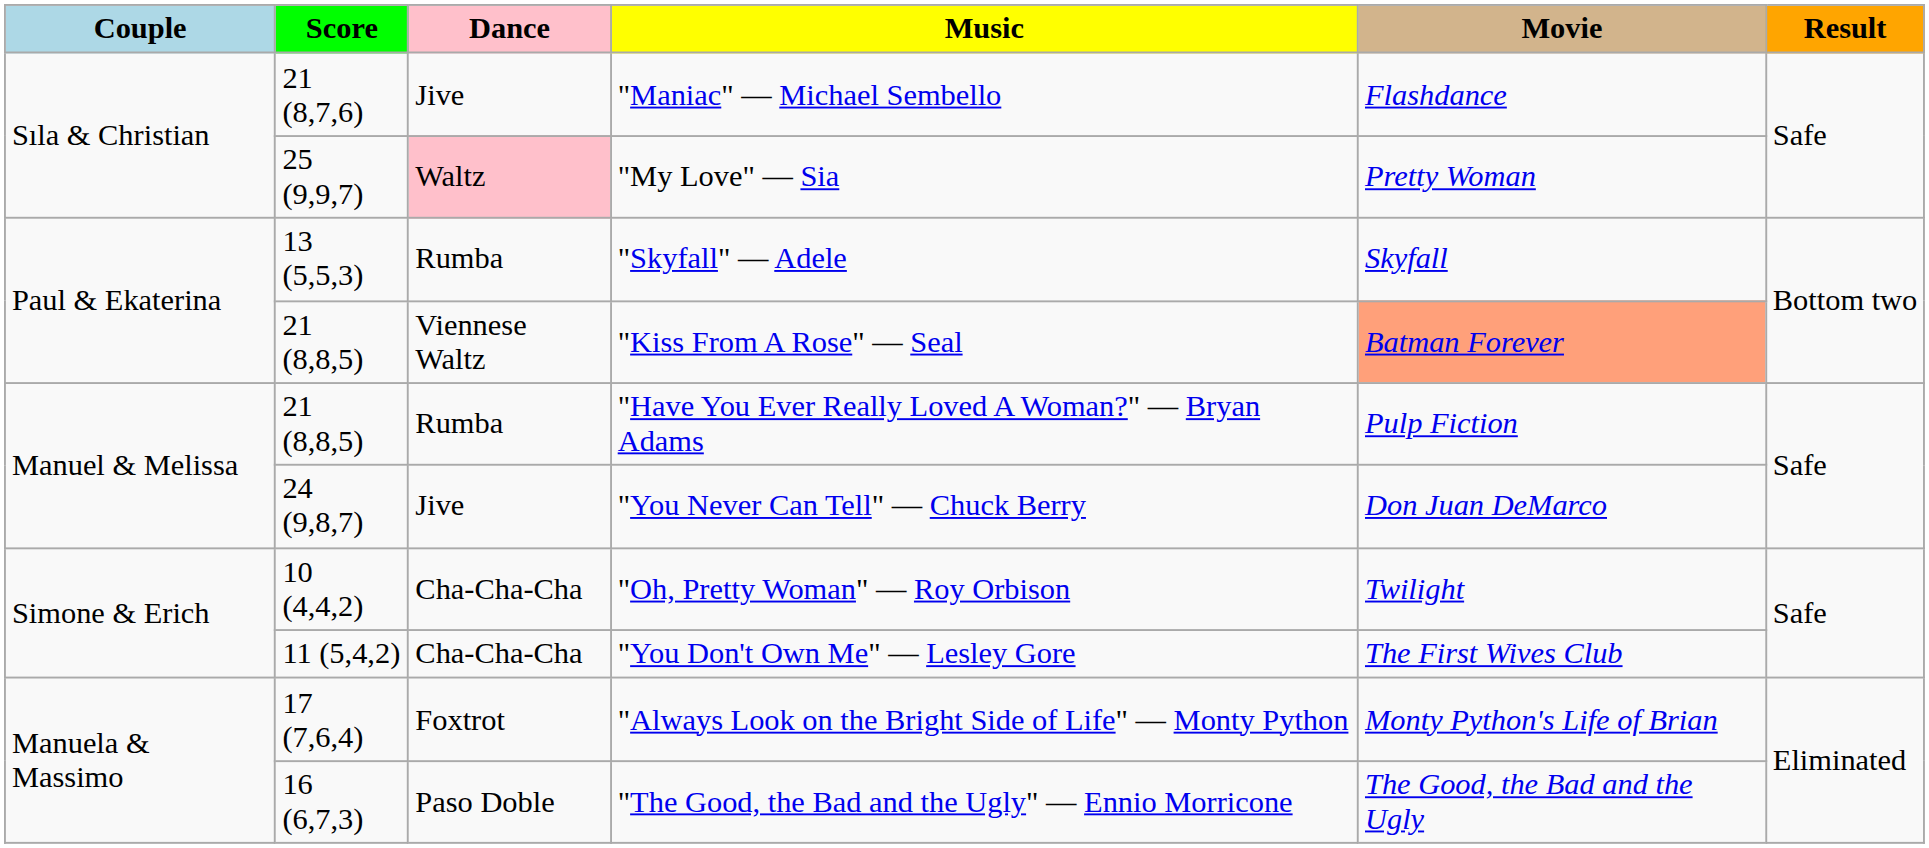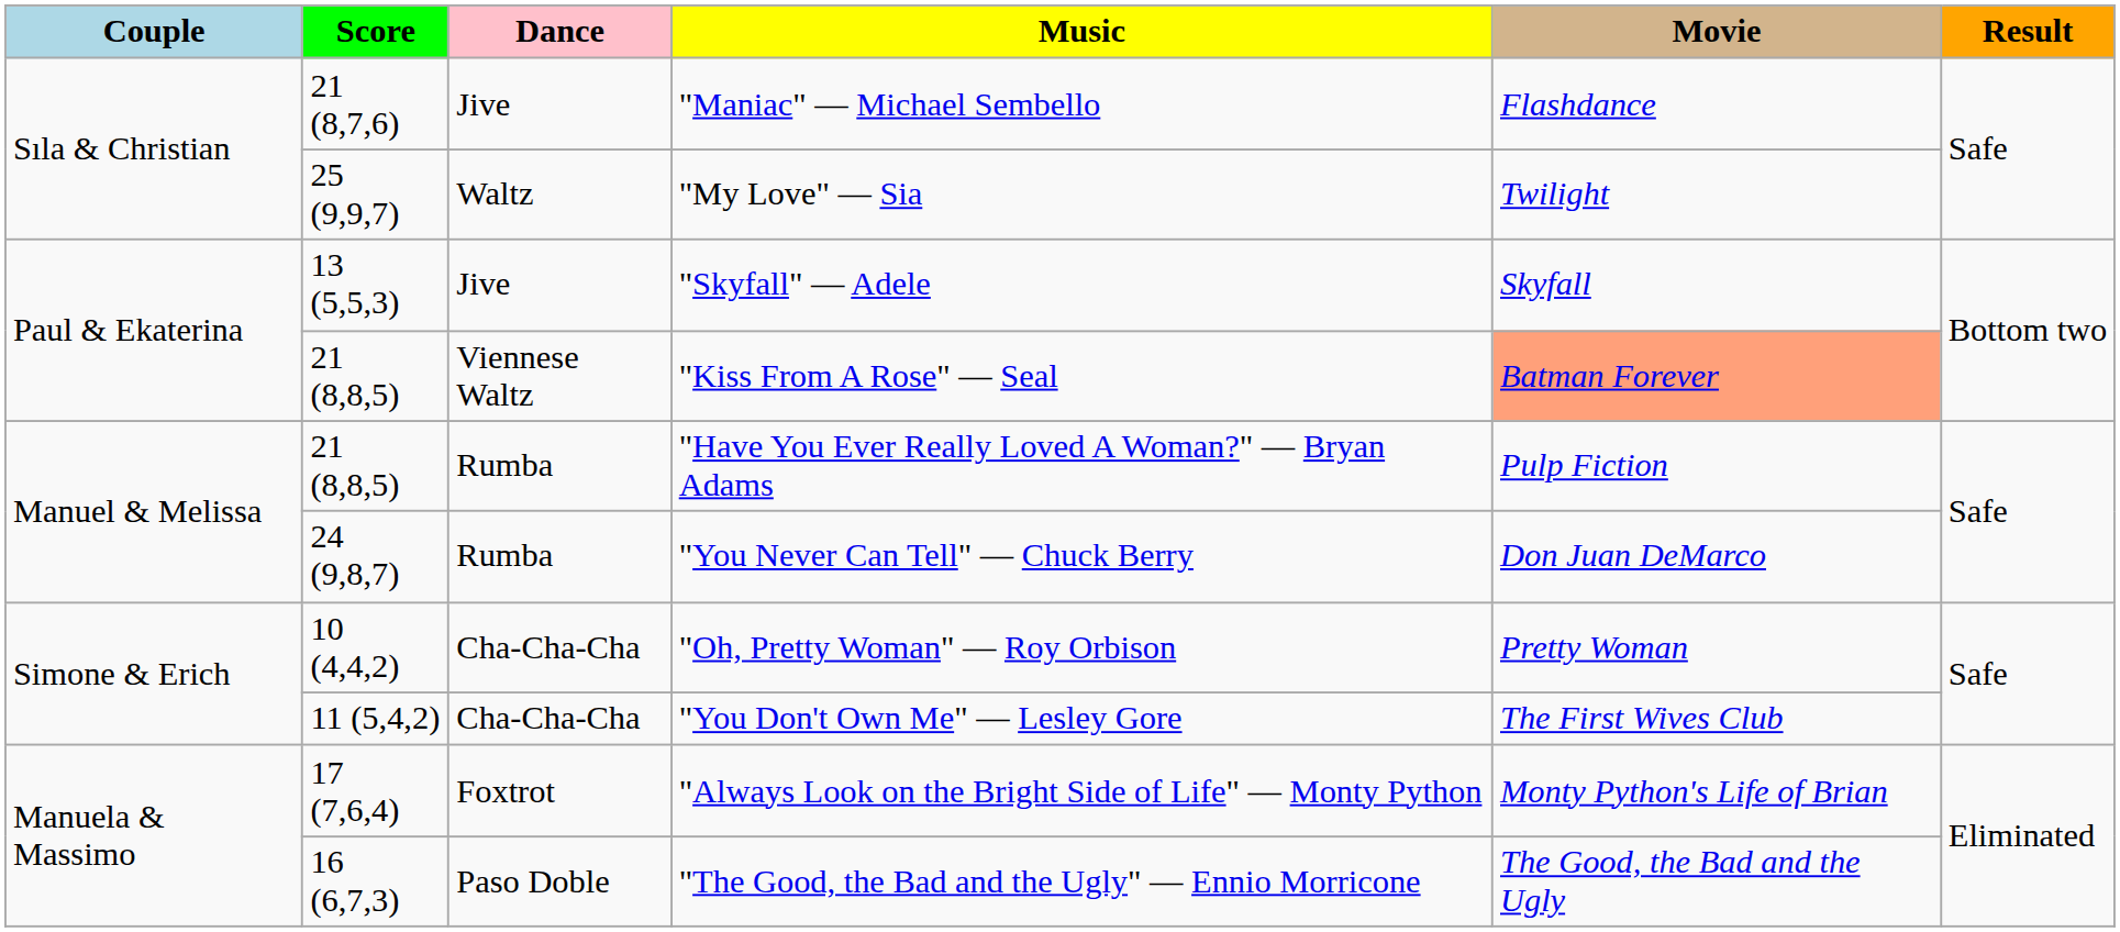 <table class="wikitable" style="width:80%;">
 <tr>
 <th style="background:lightblue;">Couple</th>
 <th style="background:lime;">Score</th>
 <th style="background:pink;">Dance</th>
 <th style="background:yellow;">Music</th>
 <th style="background:tan;">Movie</th>
 <th style="background:orange;">Result</th>
 </tr>
 <tr>
 <td rowspan=2>Sıla & Christian</td>
 <td>21 (8,7,6)</td>
 <td>Jive</td>
 <td>"<a href='#'>Maniac</a>" — <a href='#'>Michael Sembello</a></td>
 <td><em><a href='#'>Flashdance</a></em></td>
 <td rowspan=2>Safe</td>
 </tr>
 <tr>
 <td>25 (9,9,7)</td>
-<td style="background: pink;">Waltz</td>
+<td>Waltz</td>
 <td>"My Love" — <a href='#'>Sia</a></td>
-<td><em><a href='#'>Pretty Woman</a></em></td>
+<td><em><a href='#'>Twilight</a></em></td>
 </tr>
 <tr>
 <td rowspan=2>Paul & Ekaterina</td>
 <td>13 (5,5,3)</td>
-<td>Rumba</td>
+<td>Jive</td>
 <td>"<a href='#'>Skyfall</a>" — <a href='#'>Adele</a></td>
 <td><em><a href='#'>Skyfall</a></em></td>
 <td rowspan=2>Bottom two</td>
 </tr>
 <tr>
 <td>21 (8,8,5)</td>
 <td>Viennese Waltz</td>
 <td>"<a href='#'>Kiss From A Rose</a>" — <a href='#'>Seal</a></td>
 <td style="background: lightsalmon;"><em><a href='#'>Batman Forever</a></em></td>
 </tr>
 <tr>
 <td rowspan=2>Manuel & Melissa</td>
 <td>21 (8,8,5)</td>
 <td>Rumba</td>
 <td>"<a href='#'>Have You Ever Really Loved A Woman?</a>" — <a href='#'>Bryan Adams</a></td>
 <td><em><a href='#'>Pulp Fiction</a></em></td>
 <td rowspan=2>Safe</td>
 </tr>
 <tr>
 <td>24 (9,8,7)</td>
-<td>Jive</td>
+<td>Rumba</td>
 <td>"<a href='#'>You Never Can Tell</a>" — <a href='#'>Chuck Berry</a></td>
 <td><em><a href='#'>Don Juan DeMarco</a></em></td>
 </tr>
 <tr>
 <td rowspan=2>Simone & Erich</td>
 <td>10 (4,4,2)</td>
 <td>Cha-Cha-Cha</td>
 <td>"<a href='#'>Oh, Pretty Woman</a>" — <a href='#'>Roy Orbison</a></td>
-<td><em><a href='#'>Twilight</a></em></td>
+<td><em><a href='#'>Pretty Woman</a></em></td>
 <td rowspan=2>Safe</td>
 </tr>
 <tr>
 <td>11 (5,4,2)</td>
 <td>Cha-Cha-Cha</td>
 <td>"<a href='#'>You Don't Own Me</a>" — <a href='#'>Lesley Gore</a></td>
 <td><em><a href='#'>The First Wives Club</a></em></td>
 </tr>
 <tr>
 <td rowspan=2>Manuela & Massimo</td>
 <td>17 (7,6,4)</td>
 <td>Foxtrot</td>
 <td>"<a href='#'>Always Look on the Bright Side of Life</a>" — <a href='#'>Monty Python</a></td>
 <td><em><a href='#'>Monty Python's Life of Brian</a></em></td>
 <td rowspan=2>Eliminated</td>
 </tr>
 <tr>
 <td>16 (6,7,3)</td>
 <td>Paso Doble</td>
 <td>"<a href='#'>The Good, the Bad and the Ugly</a>" — <a href='#'>Ennio Morricone</a></td>
 <td><em><a href='#'>The Good, the Bad and the Ugly</a></em></td>
 </tr>
 </table>
